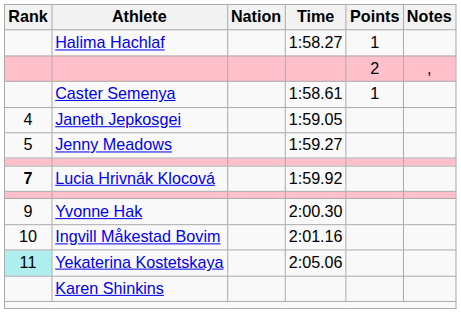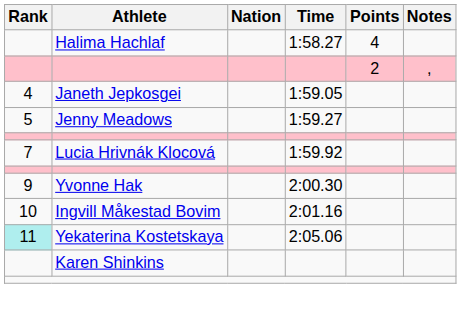 <table class="wikitable mw-datatable sortable" style="text-align:center;">
 <tr>
 <th scope="col" style="width: 10px;">Rank</th>
 <th scope="col">Athlete</th>
 <th scope="col">Nation</th>
 <th scope="col">Time</th>
 <th scope="col">Points</th>
 <th scope="col">Notes</th>
 </tr>
 <tr>
 <td></td>
 <td align="left"><a href='#'>Halima Hachlaf</a></td>
 <td align="left"></td>
 <td>1:58.27</td>
-<td>1</td>
+<td>4</td>
 <td></td>
 </tr>
 <tr bgcolor=pink>
 <td></td>
 <td align="left"></td>
 <td align="left"></td>
 <td></td>
 <td>2</td>
 <td>, </td>
-</tr>
-<tr>
-<td></td>
-<td align="left"><a href='#'>Caster Semenya</a></td>
-<td align="left"></td>
-<td>1:58.61</td>
-<td>1</td>
-<td></td>
 </tr>
 <tr>
 <td>4</td>
 <td align="left"><a href='#'>Janeth Jepkosgei</a></td>
 <td align="left"></td>
 <td>1:59.05</td>
 <td></td>
 <td></td>
 </tr>
 <tr>
 <td>5</td>
 <td align="left"><a href='#'>Jenny Meadows</a></td>
 <td align="left"></td>
 <td>1:59.27</td>
 <td></td>
 <td></td>
 </tr>
 <tr bgcolor=pink>
 <td></td>
 <td align="left"></td>
 <td align="left"></td>
 <td></td>
 <td></td>
 <td></td>
 </tr>
 <tr>
-<td><strong>7</strong></td>
+<td>7</td>
 <td align="left"><a href='#'>Lucia Hrivnák Klocová</a></td>
 <td align="left"></td>
 <td>1:59.92</td>
 <td></td>
 <td></td>
 </tr>
 <tr bgcolor=pink>
 <td></td>
 <td align="left"></td>
 <td align="left"></td>
 <td></td>
 <td></td>
 <td></td>
 </tr>
 <tr>
 <td>9</td>
 <td align="left"><a href='#'>Yvonne Hak</a></td>
 <td align="left"></td>
 <td>2:00.30</td>
 <td></td>
 <td></td>
 </tr>
 <tr>
 <td>10</td>
 <td align="left"><a href='#'>Ingvill Måkestad Bovim</a></td>
 <td align="left"></td>
 <td>2:01.16</td>
 <td></td>
 <td></td>
 </tr>
 <tr>
 <td style="background: paleturquoise;">11</td>
 <td align="left"><a href='#'>Yekaterina Kostetskaya</a></td>
 <td align="left"></td>
 <td>2:05.06</td>
 <td></td>
 <td></td>
 </tr>
 <tr>
 <td></td>
 <td align="left"><a href='#'>Karen Shinkins</a></td>
 <td align="left"></td>
 <td></td>
 <td></td>
 <td></td>
 </tr>
 <tr class="sortbottom">
 <td colspan="6"></td>
 </tr>
 </table>
